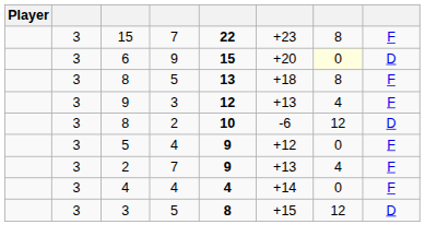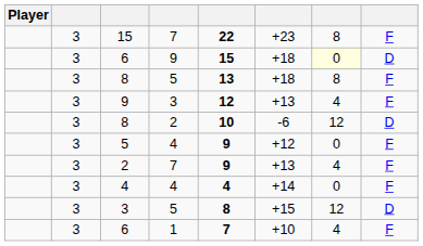 <table class="wikitable sortable" style="text-align:center;">
 <tr>
 <th>Player</th>
 <th width="50px"></th>
 <th width="50px"></th>
 <th width="50px"></th>
 <th width="60px"></th>
 <th width="60px"></th>
 <th width="50px"></th>
 <th width="60px"></th>
 </tr>
 <tr>
 <td align=left> </td>
 <td>3</td>
 <td>15</td>
 <td>7</td>
 <td><strong>22</strong></td>
 <td>+23</td>
 <td>8</td>
 <td><a href='#'>F</a></td>
 </tr>
 <tr>
 <td align=left> </td>
 <td>3</td>
 <td>6</td>
 <td>9</td>
 <td><strong>15</strong></td>
-<td>+20</td>
+<td>+18</td>
 <td style="background: lightyellow;">0</td>
 <td><a href='#'>D</a></td>
 </tr>
 <tr>
 <td align=left> </td>
 <td>3</td>
 <td>8</td>
 <td>5</td>
 <td><strong>13</strong></td>
 <td>+18</td>
 <td>8</td>
 <td><a href='#'>F</a></td>
 </tr>
 <tr>
 <td align=left> </td>
 <td>3</td>
 <td>9</td>
 <td>3</td>
 <td><strong>12</strong></td>
 <td>+13</td>
 <td>4</td>
 <td><a href='#'>F</a></td>
 </tr>
 <tr>
 <td align=left> </td>
 <td>3</td>
 <td>8</td>
 <td>2</td>
 <td><strong>10</strong></td>
 <td>-6</td>
 <td>12</td>
 <td><a href='#'>D</a></td>
 </tr>
 <tr>
 <td align=left> </td>
 <td>3</td>
 <td>5</td>
 <td>4</td>
 <td><strong>9</strong></td>
 <td>+12</td>
 <td>0</td>
 <td><a href='#'>F</a></td>
 </tr>
 <tr>
 <td align=left> </td>
 <td>3</td>
 <td>2</td>
 <td>7</td>
 <td><strong>9</strong></td>
 <td>+13</td>
 <td>4</td>
 <td><a href='#'>F</a></td>
 </tr>
 <tr>
 <td align=left> </td>
 <td>3</td>
 <td>4</td>
 <td>4</td>
 <td><strong>4</strong></td>
 <td>+14</td>
 <td>0</td>
 <td><a href='#'>F</a></td>
 </tr>
 <tr>
 <td align=left> </td>
 <td>3</td>
 <td>3</td>
 <td>5</td>
 <td><strong>8</strong></td>
 <td>+15</td>
 <td>12</td>
 <td><a href='#'>D</a></td>
 </tr>
+<tr>
+<td align=left> </td>
+<td>3</td>
+<td>6</td>
+<td>1</td>
+<td><strong>7</strong></td>
+<td>+10</td>
+<td>4</td>
+<td><a href='#'>F</a></td>
+</tr>
 </table>
